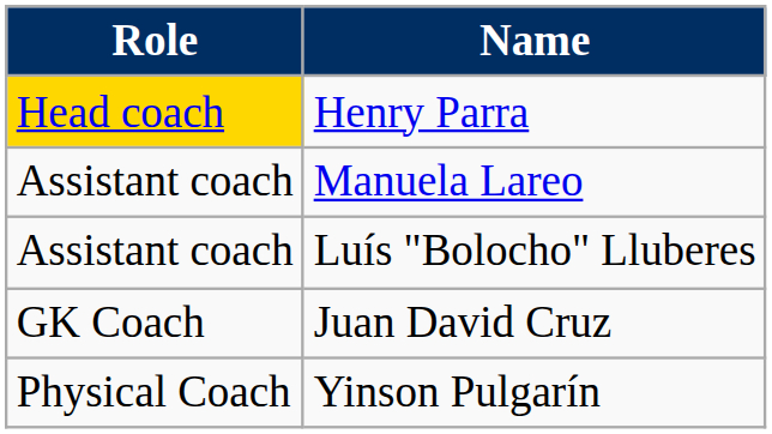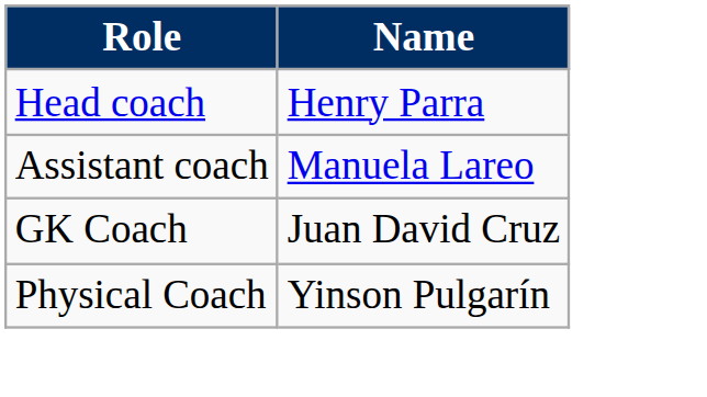 <table class="wikitable">
 <tr>
 <th style="background:#002D62;color:white">Role</th>
 <th style="background:#002D62;color:white">Name</th>
 </tr>
 <tr>
-<td style="background: gold;"><a href='#'>Head coach</a></td>
+<td><a href='#'>Head coach</a></td>
 <td> <a href='#'>Henry Parra</a></td>
 </tr>
 <tr>
 <td>Assistant coach</td>
 <td> <a href='#'>Manuela Lareo</a></td>
-</tr>
-<tr>
-<td>Assistant coach</td>
-<td> Luís "Bolocho" Lluberes</td>
 </tr>
 <tr>
 <td>GK Coach</td>
 <td> Juan David Cruz</td>
 </tr>
 <tr>
 <td>Physical Coach</td>
 <td> Yinson Pulgarín</td>
 </tr>
 </table>
